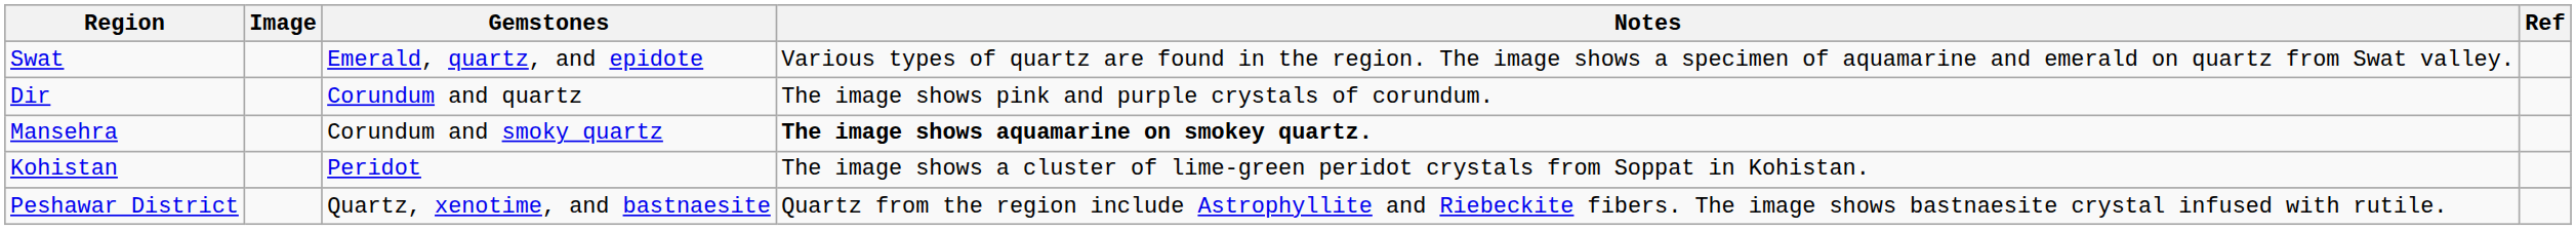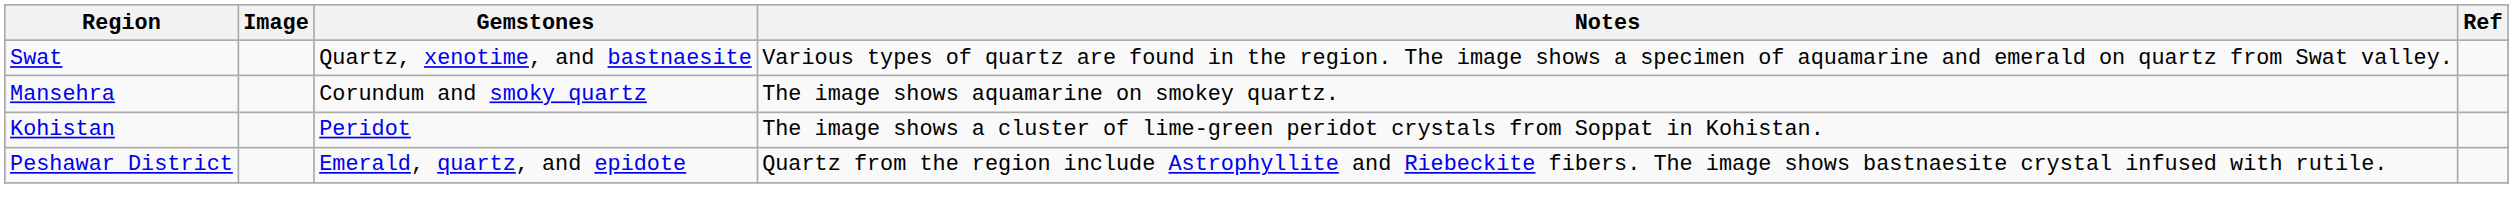 <table class="wikitable sortable">
 <tr>
 <th class="sortable"><strong>Region</strong></th>
 <th class="unsortable"><strong>Image</strong></th>
 <th class="sortable"><strong>Gemstones</strong></th>
 <th class="unsortable"><strong>Notes</strong></th>
 <th class="unsortable"><strong>Ref</strong></th>
 </tr>
 <tr>
 <td><a href='#'>Swat</a></td>
 <td></td>
-<td><a href='#'>Emerald</a>, <a href='#'>quartz</a>, and <a href='#'>epidote</a></td>
+<td>Quartz, <a href='#'>xenotime</a>, and <a href='#'>bastnaesite</a></td>
 <td>Various types of quartz are found in the region. The image shows a specimen of aquamarine and emerald on quartz from Swat valley.</td>
-<td></td>
-</tr>
-<tr>
-<td><a href='#'>Dir</a></td>
-<td></td>
-<td><a href='#'>Corundum</a> and quartz</td>
-<td>The image shows pink and purple crystals of corundum.</td>
 <td></td>
 </tr>
 <tr>
 <td><a href='#'>Mansehra</a></td>
 <td></td>
 <td>Corundum and <a href='#'>smoky quartz</a></td>
-<td><strong>The image shows aquamarine on smokey quartz.</strong></td>
+<td>The image shows aquamarine on smokey quartz.</td>
 <td></td>
 </tr>
 <tr>
 <td><a href='#'>Kohistan</a></td>
 <td></td>
 <td><a href='#'>Peridot</a></td>
 <td>The image shows a cluster of lime-green peridot crystals from Soppat in Kohistan.</td>
 <td></td>
 </tr>
 <tr>
 <td><a href='#'>Peshawar District</a></td>
 <td></td>
-<td>Quartz, <a href='#'>xenotime</a>, and <a href='#'>bastnaesite</a></td>
+<td><a href='#'>Emerald</a>, <a href='#'>quartz</a>, and <a href='#'>epidote</a></td>
 <td>Quartz from the region include <a href='#'>Astrophyllite</a> and <a href='#'>Riebeckite</a> fibers. The image shows bastnaesite crystal infused with rutile.</td>
 <td></td>
 </tr>
 </table>
